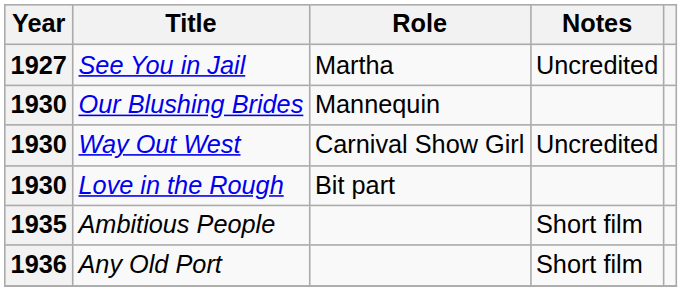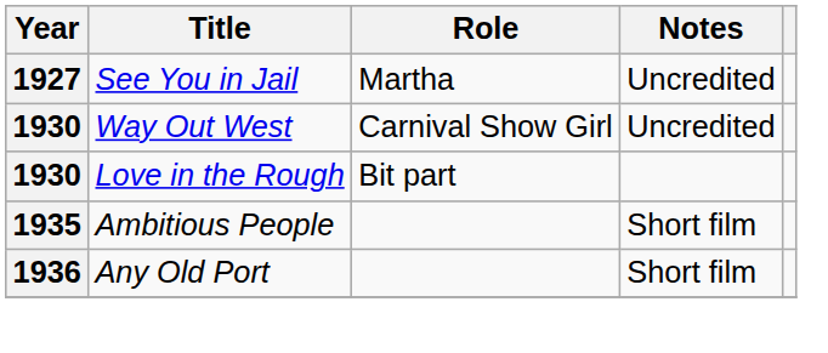 <table class="wikitable plainrowheaders sortable" style="margin-right: 0;">
 <tr>
 <th scope="col">Year</th>
 <th scope="col">Title</th>
 <th scope="col">Role</th>
 <th scope="col" class="unsortable">Notes</th>
 <th scope="col" class="unsortable"></th>
 </tr>
 <tr>
 <th scope="row">1927</th>
 <td><em><a href='#'>See You in Jail</a></em></td>
 <td>Martha</td>
 <td>Uncredited</td>
-<td style="text-align:center;"></td>
-</tr>
-<tr>
-<th scope="row">1930</th>
-<td><em><a href='#'>Our Blushing Brides</a></em></td>
-<td>Mannequin</td>
-<td></td>
 <td style="text-align:center;"></td>
 </tr>
 <tr>
 <th scope="row">1930</th>
 <td><em><a href='#'>Way Out West</a></em></td>
 <td>Carnival Show Girl</td>
 <td>Uncredited</td>
 <td style="text-align:center;"></td>
 </tr>
 <tr>
 <th scope="row">1930</th>
 <td><em><a href='#'>Love in the Rough</a></em></td>
 <td>Bit part</td>
 <td></td>
 <td style="text-align:center;"></td>
 </tr>
 <tr>
 <th scope="row">1935</th>
 <td><em>Ambitious People</em></td>
 <td></td>
 <td>Short film</td>
 <td style="text-align:center;"></td>
 </tr>
 <tr>
 <th scope="row">1936</th>
 <td><em>Any Old Port</em></td>
 <td></td>
 <td>Short film</td>
 <td style="text-align:center;"></td>
 </tr>
 <tr>
 </tr>
 </table>
